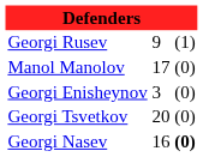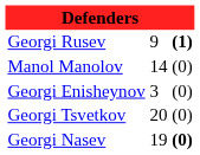 <table class="toccolours" border="0" cellpadding="2" cellspacing="0" align="left" style="margin:0.5em;">
 <tr>
 <th colspan="4" align="center" bgcolor="#FF2020"><span>Defenders</span></th>
 </tr>
 <tr>
 <td> <a href='#'>Georgi Rusev</a></td>
 <td>9</td>
-<td>(1)</td>
+<td><strong>(1)</strong></td>
 </tr>
 <tr>
 <td> <a href='#'>Manol Manolov</a></td>
-<td>17</td>
+<td>14</td>
 <td>(0)</td>
 </tr>
 <tr>
 <td> <a href='#'>Georgi Enisheynov</a></td>
 <td>3</td>
 <td>(0)</td>
 </tr>
 <tr>
 <td> <a href='#'>Georgi Tsvetkov</a></td>
 <td>20</td>
 <td>(0)</td>
 </tr>
 <tr>
 <td> <a href='#'>Georgi Nasev</a></td>
-<td>16</td>
+<td>19</td>
 <td><strong>(0)</strong></td>
 </tr>
 <tr>
 </tr>
 </table>
